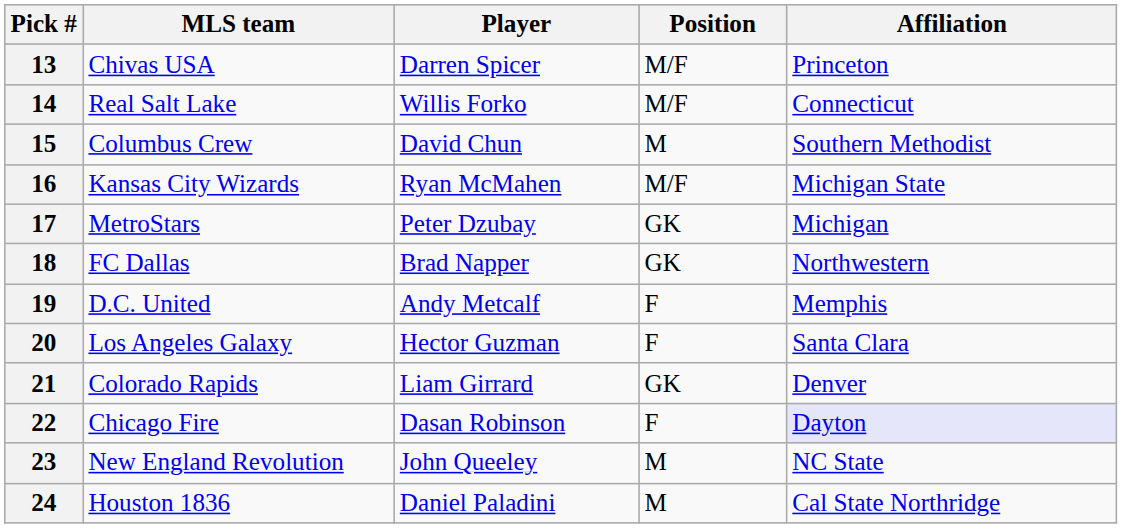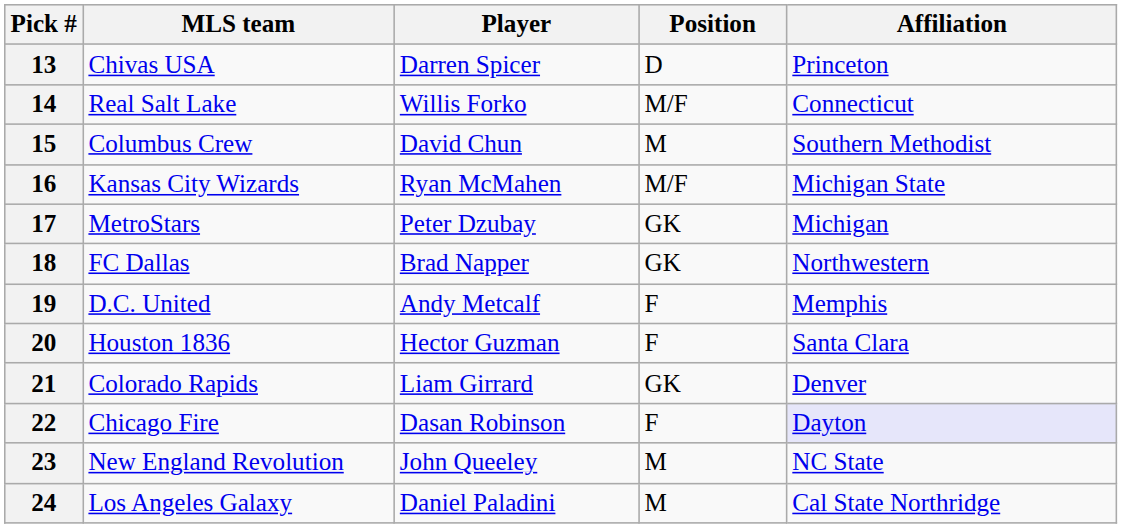 <table class="wikitable sortable">
 <tr>
 <th width=7%>Pick #</th>
 <th width=28%>MLS team</th>
 <th width=22%>Player</th>
 <th>Position</th>
 <th>Affiliation</th>
 </tr>
 <tr>
 <th>13</th>
 <td><a href='#'>Chivas USA</a></td>
 <td> <a href='#'>Darren Spicer</a></td>
-<td>M/F</td>
+<td>D</td>
 <td><a href='#'>Princeton</a></td>
 </tr>
 <tr>
 <th>14</th>
 <td><a href='#'>Real Salt Lake</a></td>
 <td> <a href='#'>Willis Forko</a></td>
 <td>M/F</td>
 <td><a href='#'>Connecticut</a></td>
 </tr>
 <tr>
 <th>15</th>
 <td><a href='#'>Columbus Crew</a></td>
 <td> <a href='#'>David Chun</a></td>
 <td>M</td>
 <td><a href='#'>Southern Methodist</a></td>
 </tr>
 <tr>
 <th>16</th>
 <td><a href='#'>Kansas City Wizards</a></td>
 <td> <a href='#'>Ryan McMahen</a></td>
 <td>M/F</td>
 <td><a href='#'>Michigan State</a></td>
 </tr>
 <tr>
 <th>17</th>
 <td><a href='#'>MetroStars</a></td>
 <td> <a href='#'>Peter Dzubay</a></td>
 <td>GK</td>
 <td><a href='#'>Michigan</a></td>
 </tr>
 <tr>
 <th>18</th>
 <td><a href='#'>FC Dallas</a></td>
 <td> <a href='#'>Brad Napper</a></td>
 <td>GK</td>
 <td><a href='#'>Northwestern</a></td>
 </tr>
 <tr>
 <th>19</th>
 <td><a href='#'>D.C. United</a></td>
 <td> <a href='#'>Andy Metcalf</a></td>
 <td>F</td>
 <td><a href='#'>Memphis</a></td>
 </tr>
 <tr>
 <th>20</th>
-<td><a href='#'>Los Angeles Galaxy</a></td>
+<td><a href='#'>Houston 1836</a></td>
 <td> <a href='#'>Hector Guzman</a></td>
 <td>F</td>
 <td><a href='#'>Santa Clara</a></td>
 </tr>
 <tr>
 <th>21</th>
 <td><a href='#'>Colorado Rapids</a></td>
 <td> <a href='#'>Liam Girrard</a></td>
 <td>GK</td>
 <td><a href='#'>Denver</a></td>
 </tr>
 <tr>
 <th>22</th>
 <td><a href='#'>Chicago Fire</a></td>
 <td> <a href='#'>Dasan Robinson</a></td>
 <td>F</td>
 <td style="background: lavender;"><a href='#'>Dayton</a></td>
 </tr>
 <tr>
 <th>23</th>
 <td><a href='#'>New England Revolution</a></td>
 <td>  <a href='#'>John Queeley</a></td>
 <td>M</td>
 <td><a href='#'>NC State</a></td>
 </tr>
 <tr>
 <th>24</th>
-<td><a href='#'>Houston 1836</a></td>
+<td><a href='#'>Los Angeles Galaxy</a></td>
 <td> <a href='#'>Daniel Paladini</a></td>
 <td>M</td>
 <td><a href='#'>Cal State Northridge</a></td>
 </tr>
 </table>
